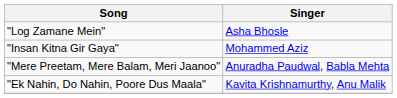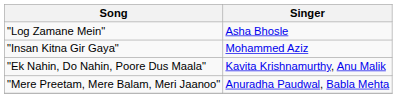 <table class="wikitable">
 <tr>
 <th>Song</th>
 <th>Singer</th>
 </tr>
 <tr>
 <td>"Log Zamane Mein"</td>
 <td><a href='#'>Asha Bhosle</a></td>
 </tr>
 <tr>
 <td>"Insan Kitna Gir Gaya"</td>
 <td><a href='#'>Mohammed Aziz</a></td>
 </tr>
 <tr>
+<td>"Ek Nahin, Do Nahin, Poore Dus Maala"</td>
+<td><a href='#'>Kavita Krishnamurthy</a>, <a href='#'>Anu Malik</a></td>
+</tr>
+<tr>
 <td>"Mere Preetam, Mere Balam, Meri Jaanoo"</td>
 <td><a href='#'>Anuradha Paudwal</a>, <a href='#'>Babla Mehta</a></td>
 </tr>
 <tr>
-<td>"Ek Nahin, Do Nahin, Poore Dus Maala"</td>
-<td><a href='#'>Kavita Krishnamurthy</a>, <a href='#'>Anu Malik</a></td>
-</tr>
-<tr>
 </tr>
 </table>
